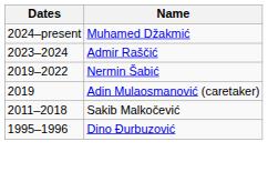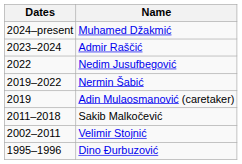 <table class="wikitable">
 <tr>
 <th>Dates</th>
 <th>Name</th>
 </tr>
 <tr>
 <td>2024–present</td>
 <td> <a href='#'>Muhamed Džakmić</a></td>
 </tr>
 <tr>
 <td>2023–2024</td>
 <td> <a href='#'>Admir Raščić</a></td>
 </tr>
 <tr>
+<td>2022</td>
+<td> <a href='#'>Nedim Jusufbegović</a></td>
+</tr>
+<tr>
 <td>2019–2022</td>
 <td> <a href='#'>Nermin Šabić</a></td>
 </tr>
 <tr>
 <td>2019</td>
 <td> <a href='#'>Adin Mulaosmanović</a> (caretaker)</td>
 </tr>
 <tr>
 <td>2011–2018</td>
 <td> Sakib Malkočević</td>
 </tr>
 <tr>
+<td>2002–2011</td>
+<td> <a href='#'>Velimir Stojnić</a></td>
+</tr>
+<tr>
 <td>1995–1996</td>
 <td> <a href='#'>Dino Đurbuzović</a></td>
 </tr>
 </table>
